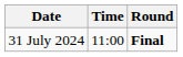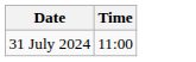 <table class="wikitable">
 <tr>
 <th>Date</th>
 <th>Time</th>
-<th>Round</th>
 </tr>
 <tr>
 <td>31 July 2024</td>
 <td>11:00</td>
-<td><strong>Final</strong></td>
 </tr>
 </table>
